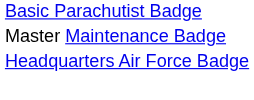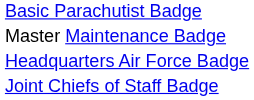 <table>
 <tr>
 <td></td>
 <td><a href='#'>Basic Parachutist Badge</a></td>
 </tr>
 <tr>
 <td></td>
 <td>Master <a href='#'>Maintenance Badge</a></td>
 </tr>
 <tr>
 <td></td>
 <td><a href='#'>Headquarters Air Force Badge</a></td>
 </tr>
+<tr>
+<td></td>
+<td><a href='#'>Joint Chiefs of Staff Badge</a></td>
+</tr>
 </table>
